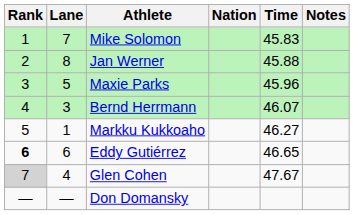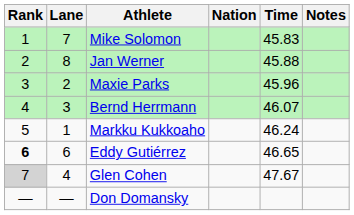 <table class="wikitable sortable" style="text-align:center">
 <tr>
 <th>Rank</th>
 <th>Lane</th>
 <th>Athlete</th>
 <th>Nation</th>
 <th>Time</th>
 <th>Notes</th>
 </tr>
 <tr style="background:#bbf3bb;">
 <td>1</td>
 <td>7</td>
 <td align=left><a href='#'>Mike Solomon</a></td>
 <td align=left></td>
 <td>45.83</td>
 <td></td>
 </tr>
 <tr style="background:#bbf3bb;">
 <td>2</td>
 <td>8</td>
 <td align=left><a href='#'>Jan Werner</a></td>
 <td align=left></td>
 <td>45.88</td>
 <td></td>
 </tr>
 <tr style="background:#bbf3bb;">
 <td>3</td>
-<td>5</td>
+<td>2</td>
 <td align=left><a href='#'>Maxie Parks</a></td>
 <td align=left></td>
 <td>45.96</td>
 <td></td>
 </tr>
 <tr style="background:#bbf3bb;">
 <td>4</td>
 <td>3</td>
 <td align=left><a href='#'>Bernd Herrmann</a></td>
 <td align=left></td>
 <td>46.07</td>
 <td></td>
 </tr>
 <tr>
 <td>5</td>
 <td>1</td>
 <td align=left><a href='#'>Markku Kukkoaho</a></td>
 <td align=left></td>
-<td>46.27</td>
+<td>46.24</td>
 <td></td>
 </tr>
 <tr>
 <td><strong>6</strong></td>
 <td>6</td>
 <td align=left><a href='#'>Eddy Gutiérrez</a></td>
 <td align=left></td>
 <td>46.65</td>
 <td></td>
 </tr>
 <tr>
 <td style="background: lightgrey;">7</td>
 <td>4</td>
 <td align=left><a href='#'>Glen Cohen</a></td>
 <td align=left></td>
 <td>47.67</td>
 <td></td>
 </tr>
 <tr>
 <td data-sort-value=8>—</td>
 <td>—</td>
 <td align=left><a href='#'>Don Domansky</a></td>
 <td align=left></td>
 <td></td>
 <td></td>
 </tr>
 </table>
